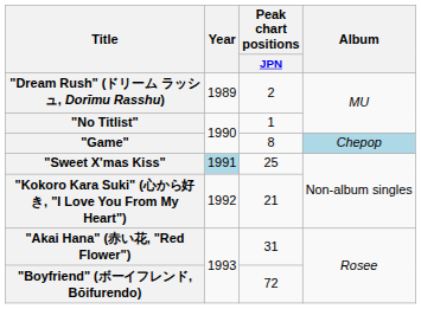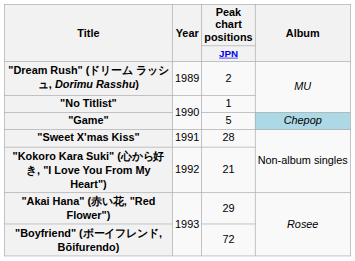 <table class="wikitable plainrowheaders" style="text-align:center;" border="1">
 <tr>
 <th rowspan="2" scope="col" style="width:15em;">Title</th>
 <th rowspan="2" scope="col" style="width:1em;">Year</th>
 <th scope="col">Peak chart positions</th>
 <th rowspan="2" scope="col">Album</th>
 </tr>
 <tr>
 <th scope="col" style="width:2.5em;font-size:90%;"><a href='#'>JPN</a><br></th>
 </tr>
 <tr>
 <th scope="row">"Dream Rush" (ドリーム ラッシュ, <em>Dorīmu Rasshu</em>)</th>
 <td>1989</td>
 <td>2</td>
 <td rowspan="2"><em>MU</em></td>
 </tr>
 <tr>
 <th scope="row">"No Titlist"</th>
 <td rowspan="2">1990</td>
 <td>1</td>
 </tr>
 <tr>
 <th scope="row">"Game"</th>
-<td>8</td>
+<td>5</td>
 <td style="background: lightblue;"><em>Chepop</em></td>
 </tr>
 <tr>
 <th scope="row">"Sweet X'mas Kiss"</th>
-<td style="background: lightblue;">1991</td>
-<td>25</td>
+<td>1991</td>
+<td>28</td>
 <td rowspan="2">Non-album singles</td>
 </tr>
 <tr>
 <th scope="row">"Kokoro Kara Suki" (心から好き, "I Love You From My Heart")</th>
 <td>1992</td>
 <td>21</td>
 </tr>
 <tr>
 <th scope="row">"Akai Hana" (赤い花, "Red Flower")</th>
 <td rowspan="2">1993</td>
-<td>31</td>
+<td>29</td>
 <td rowspan="2"><em>Rosee</em></td>
 </tr>
 <tr>
 <th scope="row">"Boyfriend" (ボーイフレンド, Bōifurendo)</th>
 <td>72</td>
 </tr>
 </table>
